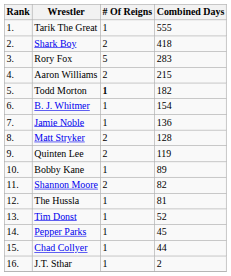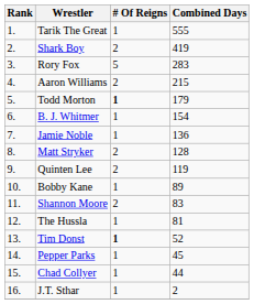 <table class="wikitable">
 <tr>
 <th>Rank</th>
 <th>Wrestler</th>
 <th># Of Reigns</th>
 <th>Combined Days</th>
 </tr>
 <tr>
 <td>1.</td>
 <td>Tarik The Great</td>
 <td>1</td>
 <td>555</td>
 </tr>
 <tr>
 <td>2.</td>
 <td><a href='#'>Shark Boy</a></td>
 <td>2</td>
-<td>418</td>
+<td>419</td>
 </tr>
 <tr>
 <td>3.</td>
 <td>Rory Fox</td>
 <td>5</td>
 <td>283</td>
 </tr>
 <tr>
 <td>4.</td>
 <td>Aaron Williams</td>
 <td>2</td>
 <td>215</td>
 </tr>
 <tr>
 <td>5.</td>
 <td>Todd Morton</td>
 <td><strong>1</strong></td>
-<td>182</td>
+<td>179</td>
 </tr>
 <tr>
 <td>6.</td>
 <td><a href='#'>B. J. Whitmer</a></td>
 <td>1</td>
 <td>154</td>
 </tr>
 <tr>
 <td>7.</td>
 <td><a href='#'>Jamie Noble</a></td>
 <td>1</td>
 <td>136</td>
 </tr>
 <tr>
 <td>8.</td>
 <td><a href='#'>Matt Stryker</a></td>
 <td>2</td>
 <td>128</td>
 </tr>
 <tr>
 <td>9.</td>
 <td>Quinten Lee</td>
 <td>2</td>
 <td>119</td>
 </tr>
 <tr>
 <td>10.</td>
 <td>Bobby Kane</td>
 <td>1</td>
 <td>89</td>
 </tr>
 <tr>
 <td>11.</td>
 <td><a href='#'>Shannon Moore</a></td>
 <td>2</td>
-<td>82</td>
+<td>83</td>
 </tr>
 <tr>
 <td>12.</td>
 <td>The Hussla</td>
 <td>1</td>
 <td>81</td>
 </tr>
 <tr>
 <td>13.</td>
 <td><a href='#'>Tim Donst</a></td>
-<td>1</td>
+<td><strong>1</strong></td>
 <td>52</td>
 </tr>
 <tr>
 <td>14.</td>
 <td><a href='#'>Pepper Parks</a></td>
 <td>1</td>
 <td>45</td>
 </tr>
 <tr>
 <td>15.</td>
 <td><a href='#'>Chad Collyer</a></td>
 <td>1</td>
 <td>44</td>
 </tr>
 <tr>
 <td>16.</td>
 <td>J.T. Sthar</td>
 <td>1</td>
 <td>2</td>
 </tr>
 <tr>
 </tr>
 </table>
